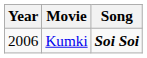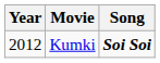 <table class="wikitable">
 <tr>
 <th>Year</th>
 <th>Movie</th>
 <th>Song</th>
 </tr>
 <tr>
-<td>2006</td>
+<td>2012</td>
 <td><a href='#'>Kumki</a></td>
 <td><strong><em>Soi Soi</em></strong></td>
 </tr>
 </table>
